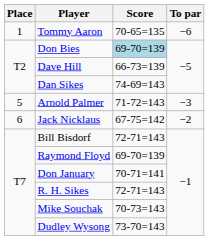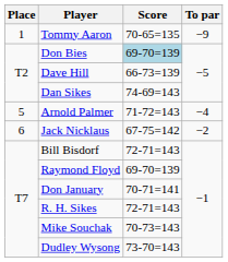 <table class=wikitable>
 <tr>
 <th>Place</th>
 <th>Player</th>
 <th>Score</th>
 <th>To par</th>
 </tr>
 <tr>
 <td align=center>1</td>
 <td> <a href='#'>Tommy Aaron</a></td>
 <td>70-65=135</td>
-<td align=center>−6</td>
+<td align=center>−9</td>
 </tr>
 <tr>
 <td rowspan=3 align=center>T2</td>
 <td> <a href='#'>Don Bies</a></td>
 <td style="background: lightblue;">69-70=139</td>
 <td rowspan=3 align=center>−5</td>
 </tr>
 <tr>
 <td> <a href='#'>Dave Hill</a></td>
 <td>66-73=139</td>
 </tr>
 <tr>
 <td> <a href='#'>Dan Sikes</a></td>
 <td>74-69=143</td>
 </tr>
 <tr>
 <td align=center>5</td>
 <td> <a href='#'>Arnold Palmer</a></td>
 <td>71-72=143</td>
-<td align=center>−3</td>
+<td align=center>−4</td>
 </tr>
 <tr>
 <td align=center>6</td>
 <td> <a href='#'>Jack Nicklaus</a></td>
 <td>67-75=142</td>
 <td align=center>−2</td>
 </tr>
 <tr>
 <td rowspan=6 align=center>T7</td>
 <td> Bill Bisdorf</td>
 <td>72-71=143</td>
 <td rowspan=6 align=center>−1</td>
 </tr>
 <tr>
 <td> <a href='#'>Raymond Floyd</a></td>
 <td>69-70=139</td>
 </tr>
 <tr>
 <td> <a href='#'>Don January</a></td>
 <td>70-71=141</td>
 </tr>
 <tr>
 <td> <a href='#'>R. H. Sikes</a></td>
 <td>72-71=143</td>
 </tr>
 <tr>
 <td> <a href='#'>Mike Souchak</a></td>
 <td>70-73=143</td>
 </tr>
 <tr>
 <td> <a href='#'>Dudley Wysong</a></td>
 <td>73-70=143</td>
 </tr>
 </table>
